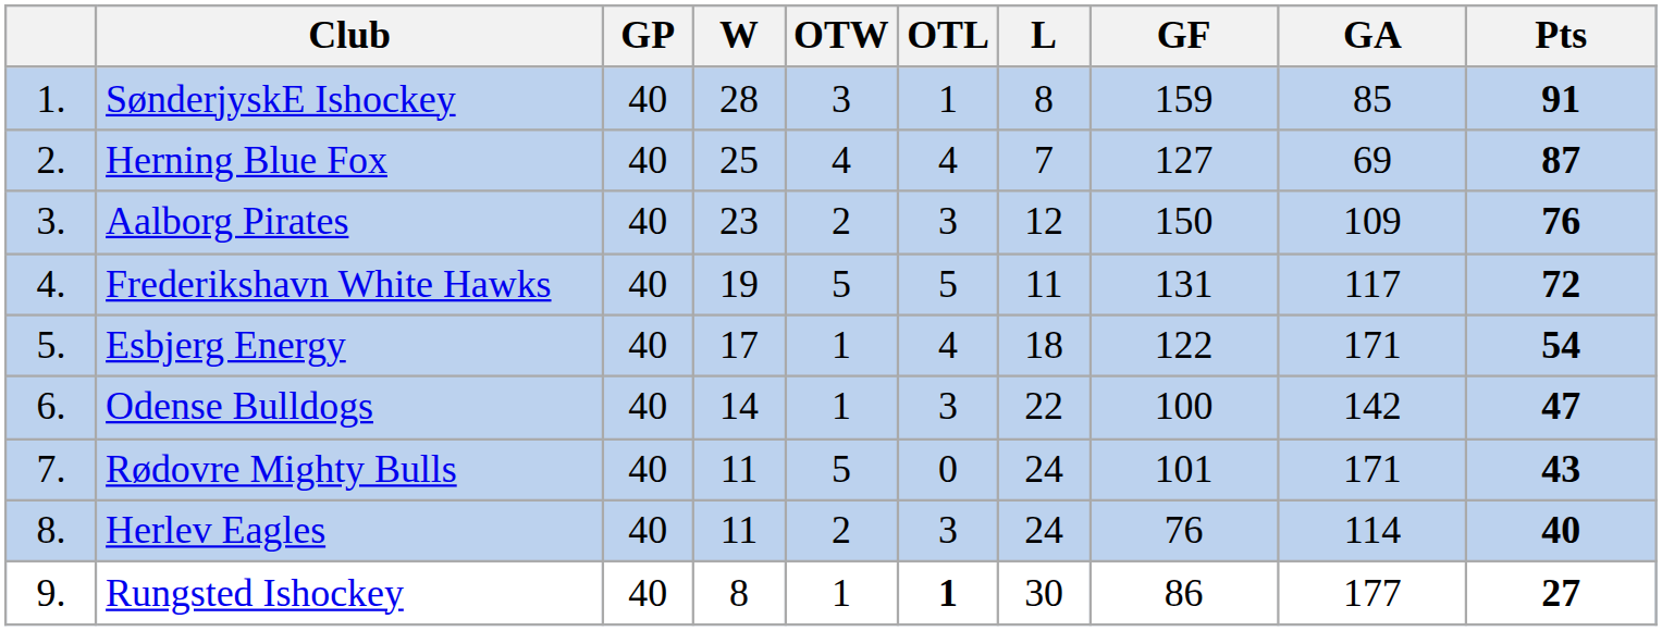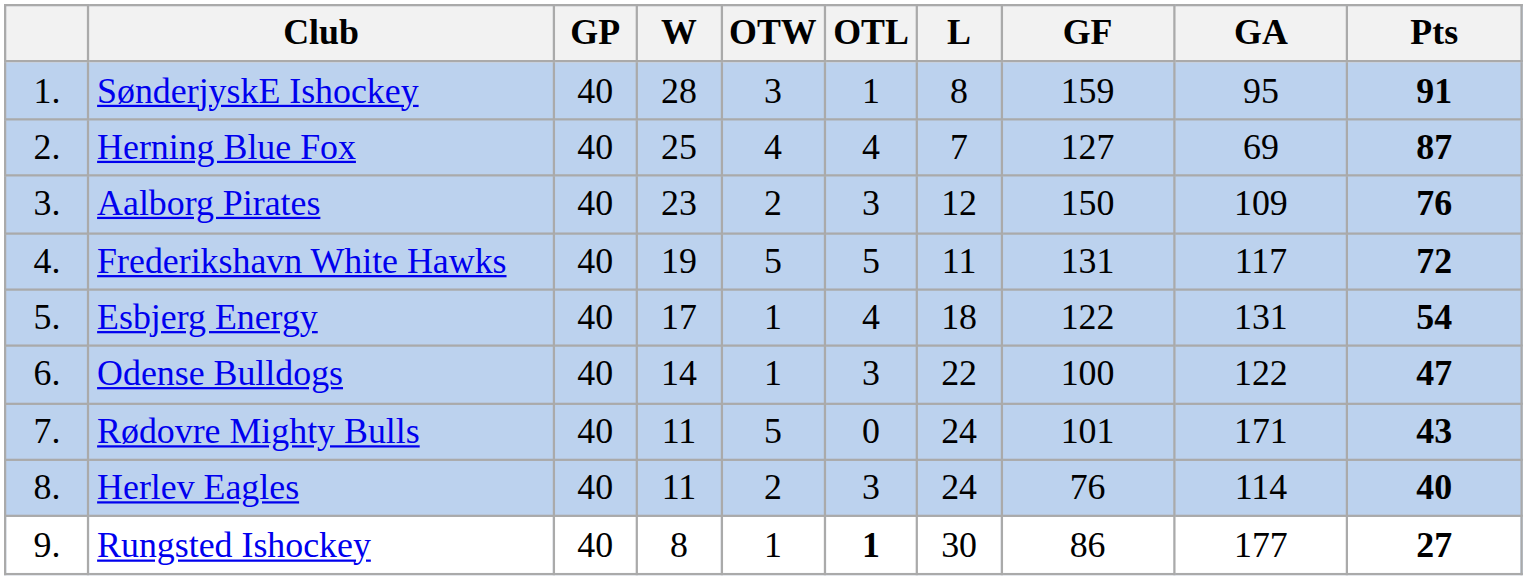 <table class="wikitable" style="background-color:#BCD2EE; text-align:center">
 <tr style="background-color:#e0e0e0">
 <th width="30"></th>
 <th width="200">Club</th>
 <th width="30">GP</th>
 <th width="30">W</th>
 <th width="30">OTW</th>
 <th width="30">OTL</th>
 <th width="30">L</th>
 <th width="70">GF</th>
 <th width="70">GA</th>
 <th width="70">Pts</th>
 </tr>
 <tr>
 <td>1.</td>
 <td align="left"><a href='#'>SønderjyskE Ishockey</a></td>
 <td>40</td>
 <td>28</td>
 <td>3</td>
 <td>1</td>
 <td>8</td>
 <td>159</td>
-<td>85</td>
+<td>95</td>
 <td><strong>91</strong></td>
 </tr>
 <tr>
 <td>2.</td>
 <td align="left"><a href='#'>Herning Blue Fox</a></td>
 <td>40</td>
 <td>25</td>
 <td>4</td>
 <td>4</td>
 <td>7</td>
 <td>127</td>
 <td>69</td>
 <td><strong>87</strong></td>
 </tr>
 <tr>
 <td>3.</td>
 <td align="left"><a href='#'>Aalborg Pirates</a></td>
 <td>40</td>
 <td>23</td>
 <td>2</td>
 <td>3</td>
 <td>12</td>
 <td>150</td>
 <td>109</td>
 <td><strong>76</strong></td>
 </tr>
 <tr>
 <td>4.</td>
 <td align="left"><a href='#'>Frederikshavn White Hawks</a></td>
 <td>40</td>
 <td>19</td>
 <td>5</td>
 <td>5</td>
 <td>11</td>
 <td>131</td>
 <td>117</td>
 <td><strong>72</strong></td>
 </tr>
 <tr>
 <td>5.</td>
 <td align="left"><a href='#'>Esbjerg Energy</a></td>
 <td>40</td>
 <td>17</td>
 <td>1</td>
 <td>4</td>
 <td>18</td>
 <td>122</td>
-<td>171</td>
+<td>131</td>
 <td><strong>54</strong></td>
 </tr>
 <tr>
 <td>6.</td>
 <td align="left"><a href='#'>Odense Bulldogs</a></td>
 <td>40</td>
 <td>14</td>
 <td>1</td>
 <td>3</td>
 <td>22</td>
 <td>100</td>
-<td>142</td>
+<td>122</td>
 <td><strong>47</strong></td>
 </tr>
 <tr>
 <td>7.</td>
 <td align="left"><a href='#'>Rødovre Mighty Bulls</a></td>
 <td>40</td>
 <td>11</td>
 <td>5</td>
 <td>0</td>
 <td>24</td>
 <td>101</td>
 <td>171</td>
 <td><strong>43</strong></td>
 </tr>
 <tr>
 <td>8.</td>
 <td align="left"><a href='#'>Herlev Eagles</a></td>
 <td>40</td>
 <td>11</td>
 <td>2</td>
 <td>3</td>
 <td>24</td>
 <td>76</td>
 <td>114</td>
 <td><strong>40</strong></td>
 </tr>
 <tr style="background-color:#ffffff">
 <td>9.</td>
 <td align="left"><a href='#'>Rungsted Ishockey</a></td>
 <td>40</td>
 <td>8</td>
 <td>1</td>
 <td><strong>1</strong></td>
 <td>30</td>
 <td>86</td>
 <td>177</td>
 <td><strong>27</strong></td>
 </tr>
 </table>
